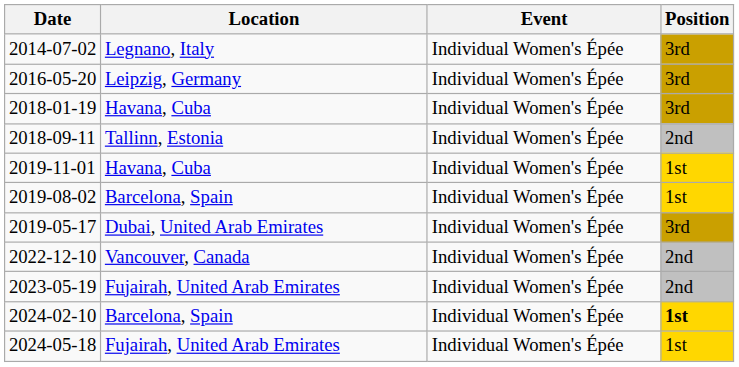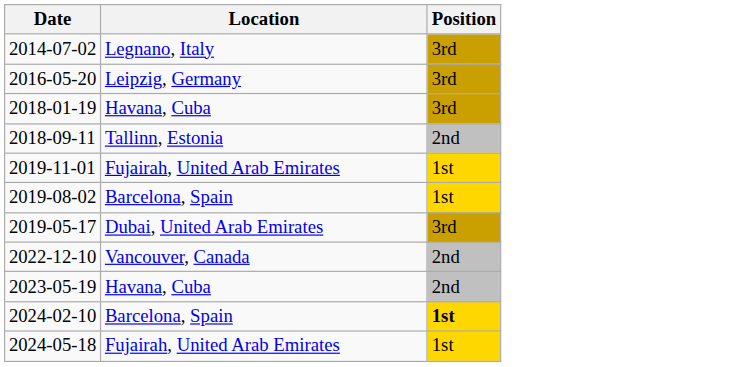 <table class="wikitable sortable">
 <tr>
 <th>Date</th>
 <th style="width:17em">Location</th>
-<th style="width:12em">Event</th>
 <th>Position</th>
 </tr>
 <tr>
 <td>2014-07-02</td>
 <td rowspan="1" align="left"> <a href='#'>Legnano</a>, <a href='#'>Italy</a></td>
-<td>Individual Women's Épée</td>
 <td bgcolor="caramel">3rd</td>
 </tr>
 <tr>
 <td>2016-05-20</td>
 <td rowspan="1" align="left"> <a href='#'>Leipzig</a>, <a href='#'>Germany</a></td>
-<td>Individual Women's Épée</td>
 <td bgcolor="caramel">3rd</td>
 </tr>
 <tr>
 <td>2018-01-19</td>
 <td rowspan="1" align="left"> <a href='#'>Havana</a>, <a href='#'>Cuba</a></td>
-<td>Individual Women's Épée</td>
 <td bgcolor="caramel">3rd</td>
 </tr>
 <tr>
 <td>2018-09-11</td>
 <td rowspan="1" align="left"> <a href='#'>Tallinn</a>, <a href='#'>Estonia</a></td>
-<td>Individual Women's Épée</td>
 <td bgcolor="silver">2nd</td>
 </tr>
 <tr>
 <td>2019-11-01</td>
-<td rowspan="1" align="left"> <a href='#'>Havana</a>, <a href='#'>Cuba</a></td>
-<td>Individual Women's Épée</td>
+<td rowspan="1" align="left"> <a href='#'>Fujairah</a>, <a href='#'>United Arab Emirates</a></td>
 <td bgcolor="gold">1st</td>
 </tr>
 <tr>
 <td>2019-08-02</td>
 <td rowspan="1" align="left"> <a href='#'>Barcelona</a>, <a href='#'>Spain</a></td>
-<td>Individual Women's Épée</td>
 <td bgcolor="gold">1st</td>
 </tr>
 <tr>
 <td>2019-05-17</td>
 <td rowspan="1" align="left"> <a href='#'>Dubai</a>, <a href='#'>United Arab Emirates</a></td>
-<td>Individual Women's Épée</td>
 <td bgcolor="caramel">3rd</td>
 </tr>
 <tr>
 <td>2022-12-10</td>
 <td rowspan="1" align="left"> <a href='#'>Vancouver</a>, <a href='#'>Canada</a></td>
-<td>Individual Women's Épée</td>
 <td bgcolor="silver">2nd</td>
 </tr>
 <tr>
 <td>2023-05-19</td>
-<td rowspan="1" align="left"> <a href='#'>Fujairah</a>, <a href='#'>United Arab Emirates</a></td>
-<td>Individual Women's Épée</td>
+<td rowspan="1" align="left"> <a href='#'>Havana</a>, <a href='#'>Cuba</a></td>
 <td bgcolor="silver">2nd</td>
 </tr>
 <tr>
 <td>2024-02-10</td>
 <td rowspan="1" align="left"> <a href='#'>Barcelona</a>, <a href='#'>Spain</a></td>
-<td>Individual Women's Épée</td>
 <td bgcolor="gold"><strong>1st</strong></td>
 </tr>
 <tr>
 <td>2024-05-18</td>
 <td rowspan="1" align="left"> <a href='#'>Fujairah</a>, <a href='#'>United Arab Emirates</a></td>
-<td>Individual Women's Épée</td>
 <td bgcolor="gold">1st</td>
 </tr>
 </table>
